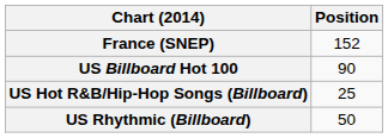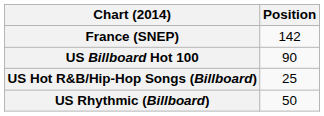 <table class="wikitable sortable plainrowheaders" style="text-align:center">
 <tr>
 <th scope="col">Chart (2014)</th>
 <th scope="col">Position</th>
 </tr>
 <tr>
 <th scope="row">France (SNEP)</th>
-<td>152</td>
+<td>142</td>
 </tr>
 <tr>
 <th scope="row">US <em>Billboard</em> Hot 100</th>
 <td>90</td>
 </tr>
 <tr>
 <th scope="row">US Hot R&B/Hip-Hop Songs (<em>Billboard</em>)</th>
 <td>25</td>
 </tr>
 <tr>
 <th scope="row">US Rhythmic (<em>Billboard</em>)</th>
 <td>50</td>
 </tr>
 </table>
